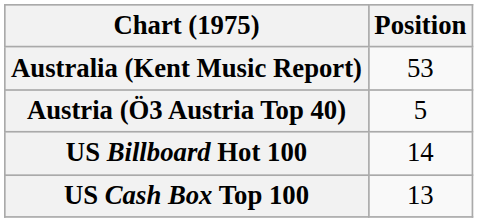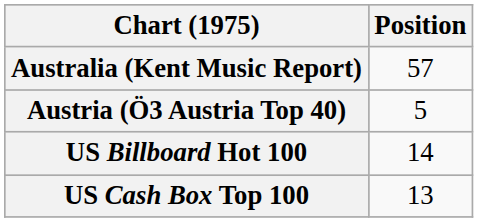 <table class="wikitable sortable plainrowheaders" style="text-align:center">
 <tr>
 <th>Chart (1975)</th>
 <th>Position</th>
 </tr>
 <tr>
 <th scope="row">Australia (Kent Music Report)</th>
-<td>53</td>
+<td>57</td>
 </tr>
 <tr>
 <th scope="row">Austria (Ö3 Austria Top 40)</th>
 <td>5</td>
 </tr>
 <tr>
 <th scope="row">US <em>Billboard</em> Hot 100</th>
 <td>14</td>
 </tr>
 <tr>
 <th scope="row">US <em>Cash Box</em> Top 100</th>
 <td>13</td>
 </tr>
 </table>
